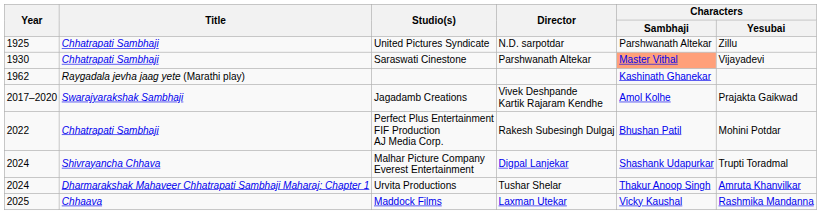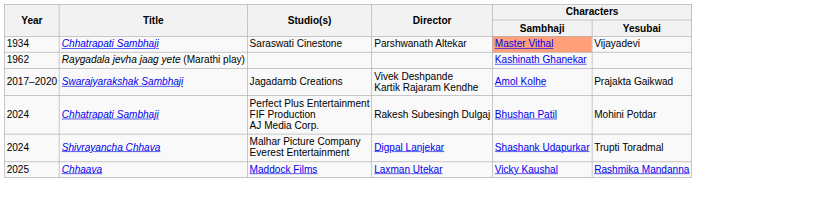 <table class="wikitable">
 <tr>
 <th rowspan="2">Year</th>
 <th rowspan="2">Title</th>
 <th rowspan="2">Studio(s)</th>
 <th rowspan="2">Director</th>
 <th colspan="2">Characters</th>
 </tr>
 <tr>
 <th>Sambhaji</th>
 <th>Yesubai</th>
 </tr>
 <tr>
-<td>1925</td>
-<td><em><a href='#'>Chhatrapati Sambhaji</a></em></td>
-<td>United Pictures Syndicate</td>
-<td>N.D. sarpotdar</td>
-<td>Parshwanath Altekar</td>
-<td>Zillu</td>
-</tr>
-<tr>
-<td>1930</td>
+<td>1934</td>
 <td><em><a href='#'>Chhatrapati Sambhaji</a></em></td>
 <td>Saraswati Cinestone</td>
 <td>Parshwanath Altekar</td>
 <td style="background: lightsalmon;"><a href='#'>Master Vithal</a></td>
 <td>Vijayadevi</td>
 </tr>
 <tr>
 <td>1962</td>
 <td><em>Raygadala jevha jaag yete</em> (Marathi play)</td>
 <td></td>
 <td></td>
 <td><a href='#'>Kashinath Ghanekar</a></td>
 <td></td>
 </tr>
 <tr>
 <td>2017–2020</td>
 <td><em><a href='#'>Swarajyarakshak Sambhaji</a></em></td>
 <td>Jagadamb Creations</td>
 <td>Vivek Deshpande<br>Kartik Rajaram Kendhe</td>
 <td><a href='#'>Amol Kolhe</a></td>
 <td>Prajakta Gaikwad</td>
 </tr>
 <tr>
-<td>2022</td>
+<td>2024</td>
 <td><em><a href='#'>Chhatrapati Sambhaji</a></em></td>
 <td>Perfect Plus Entertainment<br>FIF Production<br>AJ Media Corp.</td>
 <td>Rakesh Subesingh Dulgaj</td>
 <td><a href='#'>Bhushan Patil</a></td>
 <td>Mohini Potdar</td>
 </tr>
 <tr>
 <td>2024</td>
 <td><em><a href='#'>Shivrayancha Chhava</a></em></td>
 <td>Malhar Picture Company<br>Everest Entertainment</td>
 <td><a href='#'>Digpal Lanjekar</a></td>
 <td><a href='#'>Shashank Udapurkar</a></td>
 <td>Trupti Toradmal</td>
 </tr>
 <tr>
-<td>2024</td>
-<td><em><a href='#'>Dharmarakshak Mahaveer Chhatrapati Sambhaji Maharaj: Chapter 1</a></em></td>
-<td>Urvita Productions</td>
-<td>Tushar Shelar</td>
-<td><a href='#'>Thakur Anoop Singh</a></td>
-<td><a href='#'>Amruta Khanvilkar</a></td>
-</tr>
-<tr>
 <td>2025</td>
 <td><em><a href='#'>Chhaava</a></em></td>
 <td><a href='#'>Maddock Films</a></td>
 <td><a href='#'>Laxman Utekar</a></td>
 <td><a href='#'>Vicky Kaushal</a></td>
 <td><a href='#'>Rashmika Mandanna</a></td>
 </tr>
 </table>
